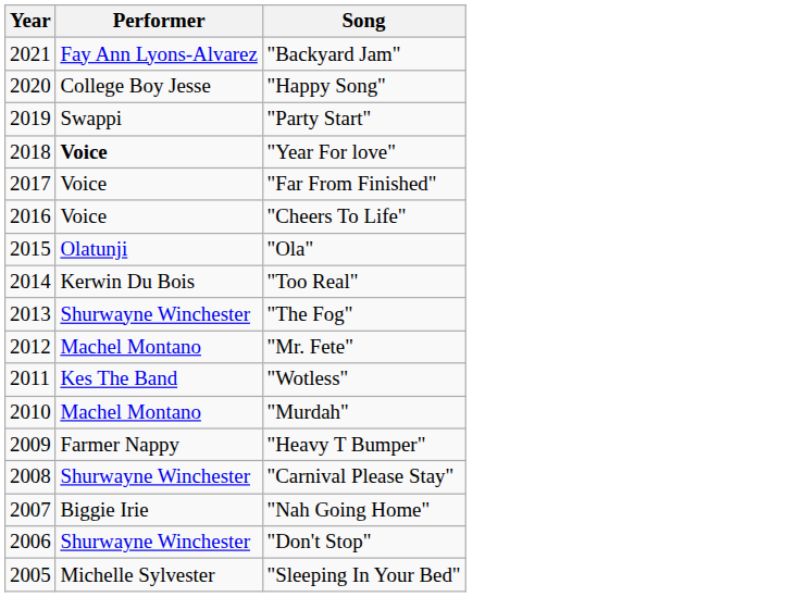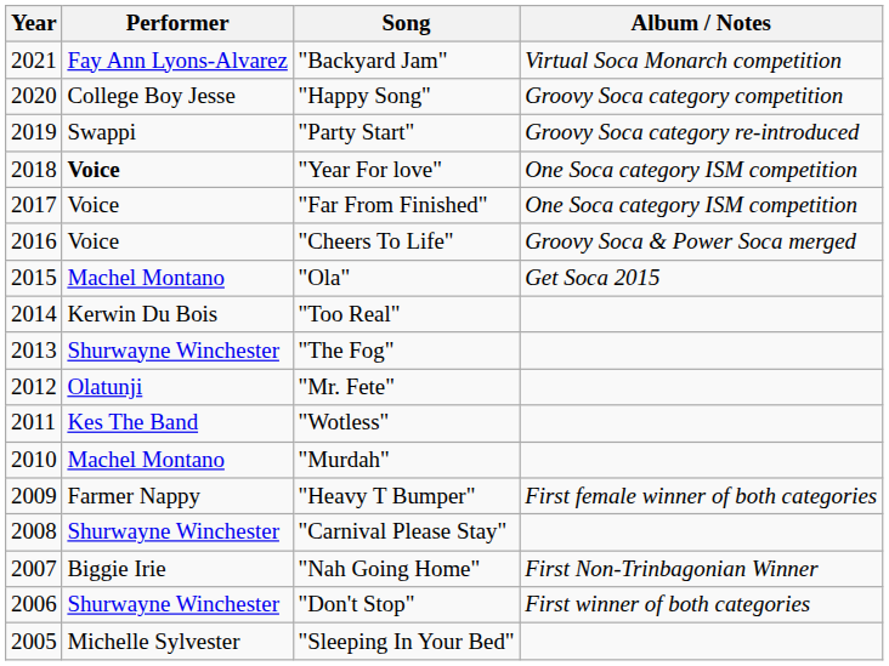 <table class="wikitable">
 <tr>
 <th>Year</th>
 <th>Performer</th>
 <th>Song</th>
+<th>Album / Notes</th>
 </tr>
 <tr>
 <td>2021</td>
 <td><a href='#'>Fay Ann Lyons-Alvarez</a></td>
 <td>"Backyard Jam"</td>
+<td><em>Virtual Soca Monarch competition</em></td>
 </tr>
 <tr>
 <td>2020</td>
 <td>College Boy Jesse</td>
 <td>"Happy Song"</td>
+<td><em>Groovy Soca category competition </em></td>
 </tr>
 <tr>
 <td>2019</td>
 <td>Swappi</td>
 <td>"Party Start"</td>
+<td><em>Groovy Soca category re-introduced</em></td>
 </tr>
 <tr>
 <td>2018</td>
 <td><strong>Voice</strong></td>
 <td>"Year For love"</td>
+<td><em>One Soca category ISM competition</em></td>
 </tr>
 <tr>
 <td>2017</td>
 <td>Voice</td>
 <td>"Far From Finished"</td>
+<td><em>One Soca category ISM competition</em></td>
 </tr>
 <tr>
 <td>2016</td>
 <td>Voice</td>
 <td>"Cheers To Life"</td>
+<td><em>Groovy Soca & Power Soca merged</em></td>
 </tr>
 <tr>
 <td>2015</td>
-<td><a href='#'>Olatunji</a></td>
+<td><a href='#'>Machel Montano</a></td>
 <td>"Ola"</td>
+<td><em>Get Soca 2015</em></td>
 </tr>
 <tr>
 <td>2014</td>
 <td>Kerwin Du Bois</td>
 <td>"Too Real"</td>
+<td></td>
 </tr>
 <tr>
 <td>2013</td>
 <td><a href='#'>Shurwayne Winchester</a></td>
 <td>"The Fog"</td>
+<td></td>
 </tr>
 <tr>
 <td>2012</td>
-<td><a href='#'>Machel Montano</a></td>
+<td><a href='#'>Olatunji</a></td>
 <td>"Mr. Fete"</td>
+<td></td>
 </tr>
 <tr>
 <td>2011</td>
 <td><a href='#'>Kes The Band</a></td>
 <td>"Wotless"</td>
+<td></td>
 </tr>
 <tr>
 <td>2010</td>
 <td><a href='#'>Machel Montano</a></td>
 <td>"Murdah"</td>
+<td></td>
 </tr>
 <tr>
 <td>2009</td>
 <td>Farmer Nappy</td>
 <td>"Heavy T Bumper"</td>
+<td><em>First female winner of both categories</em></td>
 </tr>
 <tr>
 <td>2008</td>
 <td><a href='#'>Shurwayne Winchester</a></td>
 <td>"Carnival Please Stay"</td>
+<td></td>
 </tr>
 <tr>
 <td>2007</td>
 <td>Biggie Irie</td>
 <td>"Nah Going Home"</td>
+<td><em>First Non-Trinbagonian Winner</em></td>
 </tr>
 <tr>
 <td>2006</td>
 <td><a href='#'>Shurwayne Winchester</a></td>
 <td>"Don't Stop"</td>
+<td><em>First winner of both categories</em></td>
 </tr>
 <tr>
 <td>2005</td>
 <td>Michelle Sylvester</td>
 <td>"Sleeping In Your Bed"</td>
+<td></td>
 </tr>
 </table>
